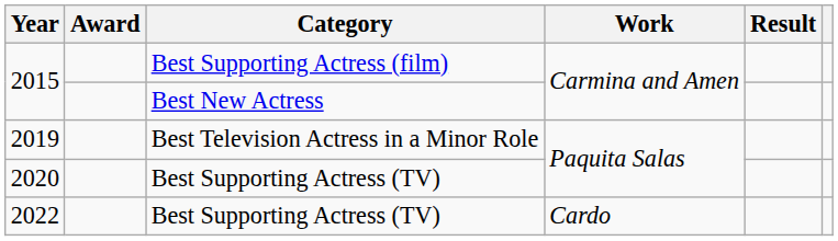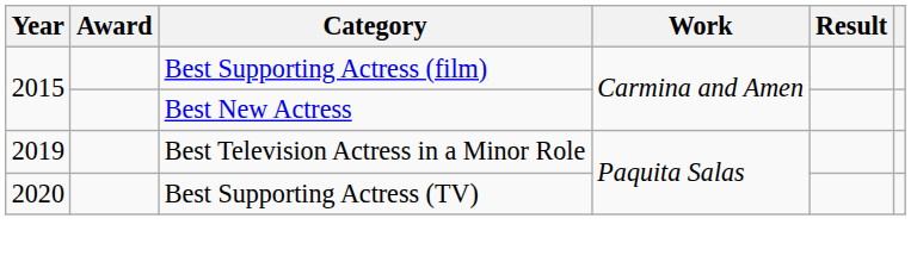 <table class="wikitable sortable plainrowheaders">
 <tr>
 <th>Year</th>
 <th>Award</th>
 <th>Category</th>
 <th>Work</th>
 <th>Result</th>
 <th scope="col" class="unsortable"></th>
 </tr>
 <tr>
 <td align = "center" rowspan = "2">2015</td>
 <td></td>
 <td><a href='#'>Best Supporting Actress (film)</a></td>
 <td rowspan = "2"><em>Carmina and Amen</em></td>
 <td></td>
 <td align = "center"></td>
 </tr>
 <tr>
 <td></td>
 <td><a href='#'>Best New Actress</a></td>
 <td></td>
 <td align = "center"></td>
 </tr>
 <tr>
 <td align = "center">2019</td>
 <td></td>
 <td>Best Television Actress in a Minor Role</td>
 <td rowspan = "2"><em>Paquita Salas</em></td>
 <td></td>
 <td align = "center"></td>
 </tr>
 <tr>
 <td align = "center">2020</td>
 <td></td>
 <td>Best Supporting Actress (TV)</td>
 <td></td>
 <td align = "center"></td>
 </tr>
-<tr>
-<td align = "center">2022</td>
-<td></td>
-<td>Best Supporting Actress (TV)</td>
-<td><em>Cardo</em></td>
-<td></td>
-<td align = "center"></td>
-</tr>
 </table>
